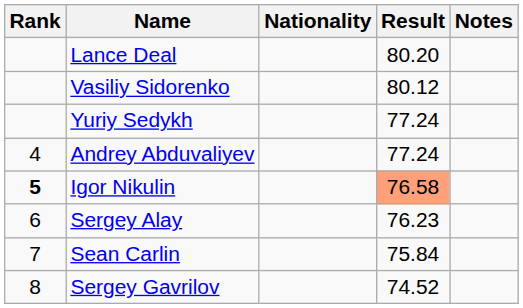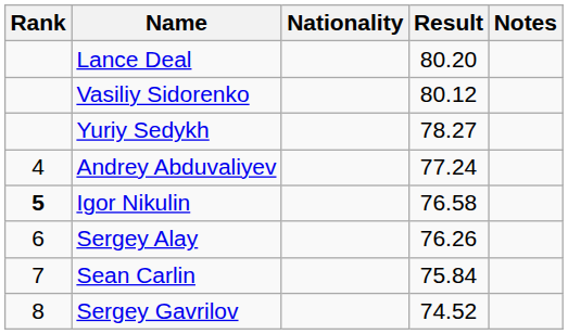 <table class="wikitable sortable" style="text-align:center">
 <tr>
 <th>Rank</th>
 <th>Name</th>
 <th>Nationality</th>
 <th>Result</th>
 <th>Notes</th>
 </tr>
 <tr>
 <td></td>
 <td align=left><a href='#'>Lance Deal</a></td>
 <td align=left></td>
 <td>80.20</td>
 <td></td>
 </tr>
 <tr>
 <td></td>
 <td align=left><a href='#'>Vasiliy Sidorenko</a></td>
 <td align=left></td>
 <td>80.12</td>
 <td></td>
 </tr>
 <tr>
 <td></td>
 <td align=left><a href='#'>Yuriy Sedykh</a></td>
 <td align=left></td>
-<td>77.24</td>
+<td>78.27</td>
 <td></td>
 </tr>
 <tr>
 <td>4</td>
 <td align=left><a href='#'>Andrey Abduvaliyev</a></td>
 <td align=left></td>
 <td>77.24</td>
 <td></td>
 </tr>
 <tr>
 <td><strong>5</strong></td>
 <td align=left><a href='#'>Igor Nikulin</a></td>
 <td align=left></td>
-<td style="background: lightsalmon;">76.58</td>
+<td>76.58</td>
 <td></td>
 </tr>
 <tr>
 <td>6</td>
 <td align=left><a href='#'>Sergey Alay</a></td>
 <td align=left></td>
-<td>76.23</td>
+<td>76.26</td>
 <td></td>
 </tr>
 <tr>
 <td>7</td>
 <td align=left><a href='#'>Sean Carlin</a></td>
 <td align=left></td>
 <td>75.84</td>
 <td></td>
 </tr>
 <tr>
 <td>8</td>
 <td align=left><a href='#'>Sergey Gavrilov</a></td>
 <td align=left></td>
 <td>74.52</td>
 <td></td>
 </tr>
 </table>
